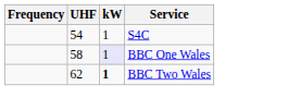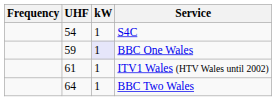 <table class="wikitable sortable">
 <tr>
 <th>Frequency</th>
 <th>UHF</th>
 <th>kW</th>
 <th>Service</th>
 </tr>
 <tr>
 <td></td>
 <td>54</td>
 <td>1</td>
 <td><a href='#'>S4C</a></td>
 </tr>
 <tr>
 <td></td>
-<td>58</td>
+<td>59</td>
 <td style="background: lavender;">1</td>
 <td><a href='#'>BBC One Wales</a></td>
 </tr>
 <tr>
 <td></td>
-<td>62</td>
-<td><strong>1</strong></td>
+<td>61</td>
+<td>1</td>
+<td><a href='#'>ITV1 Wales</a> <small>(HTV Wales until 2002)</small></td>
+</tr>
+<tr>
+<td></td>
+<td>64</td>
+<td>1</td>
 <td><a href='#'>BBC Two Wales</a></td>
 </tr>
 </table>
